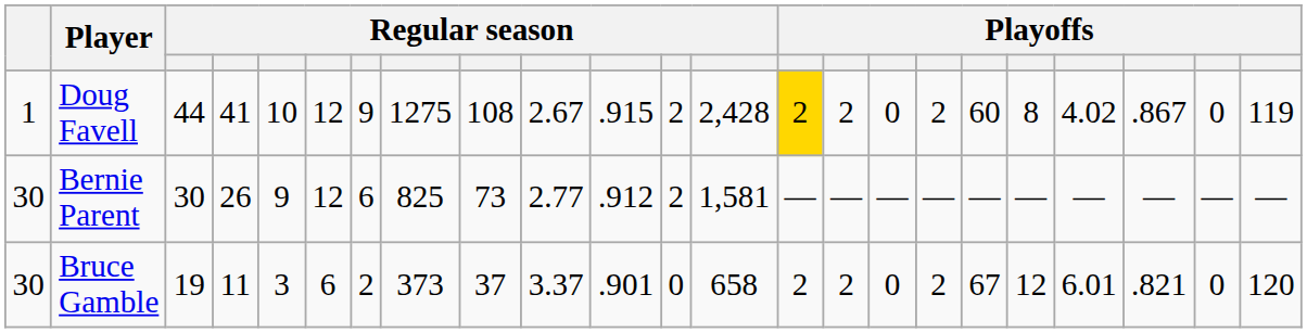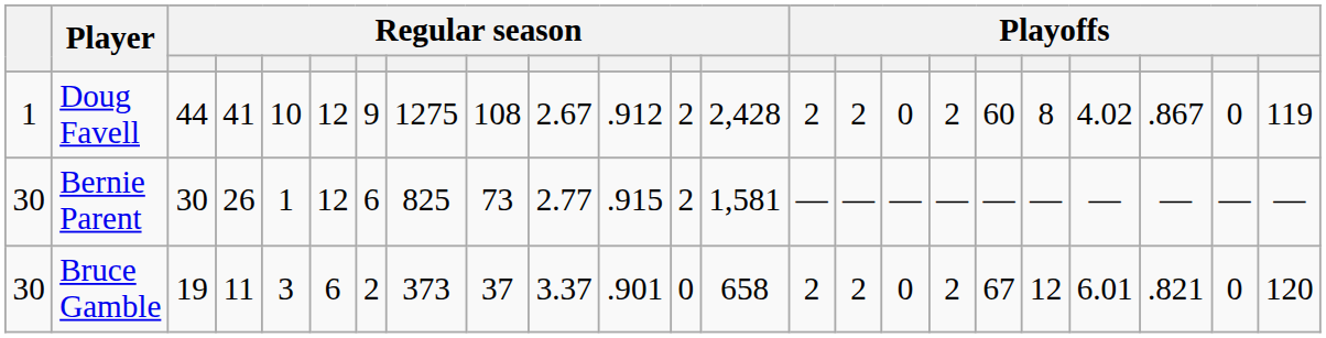 <table class="wikitable plainrowheaders" style="text-align:center;">
 <tr>
 <th scope="col" rowspan="2"></th>
 <th scope="col" rowspan="2">Player</th>
 <th scope=colgroup colspan=11>Regular season</th>
 <th scope=colgroup colspan=10>Playoffs</th>
 </tr>
 <tr>
 <th scope="col"></th>
 <th scope="col"></th>
 <th scope="col"></th>
 <th scope="col"></th>
 <th scope="col"></th>
 <th scope="col"></th>
 <th scope="col"></th>
 <th scope="col"></th>
 <th scope="col"></th>
 <th scope="col"></th>
 <th scope="col"></th>
 <th scope="col"></th>
 <th scope="col"></th>
 <th scope="col"></th>
 <th scope="col"></th>
 <th scope="col"></th>
 <th scope="col"></th>
 <th scope="col"></th>
 <th scope="col"></th>
 <th scope="col"></th>
 <th scope="col"></th>
 </tr>
 <tr>
 <td scope="row">1</td>
 <td align="left"><a href='#'>Doug Favell</a></td>
 <td>44</td>
 <td>41</td>
 <td>10</td>
 <td>12</td>
 <td>9</td>
 <td>1275</td>
 <td>108</td>
 <td>2.67</td>
-<td>.915</td>
+<td>.912</td>
 <td>2</td>
 <td>2,428</td>
-<td style="background: gold;">2</td>
+<td>2</td>
 <td>2</td>
 <td>0</td>
 <td>2</td>
 <td>60</td>
 <td>8</td>
 <td>4.02</td>
 <td>.867</td>
 <td>0</td>
 <td>119</td>
 </tr>
 <tr>
 <td scope="row">30</td>
 <td align="left"><a href='#'>Bernie Parent</a></td>
 <td>30</td>
 <td>26</td>
-<td>9</td>
+<td>1</td>
 <td>12</td>
 <td>6</td>
 <td>825</td>
 <td>73</td>
 <td>2.77</td>
-<td>.912</td>
+<td>.915</td>
 <td>2</td>
 <td>1,581</td>
 <td>—</td>
 <td>—</td>
 <td>—</td>
 <td>—</td>
 <td>—</td>
 <td>—</td>
 <td>—</td>
 <td>—</td>
 <td>—</td>
 <td>—</td>
 </tr>
 <tr>
 <td scope="row">30</td>
 <td align="left"><a href='#'>Bruce Gamble</a></td>
 <td>19</td>
 <td>11</td>
 <td>3</td>
 <td>6</td>
 <td>2</td>
 <td>373</td>
 <td>37</td>
 <td>3.37</td>
 <td>.901</td>
 <td>0</td>
 <td>658</td>
 <td>2</td>
 <td>2</td>
 <td>0</td>
 <td>2</td>
 <td>67</td>
 <td>12</td>
 <td>6.01</td>
 <td>.821</td>
 <td>0</td>
 <td>120</td>
 </tr>
 </table>
